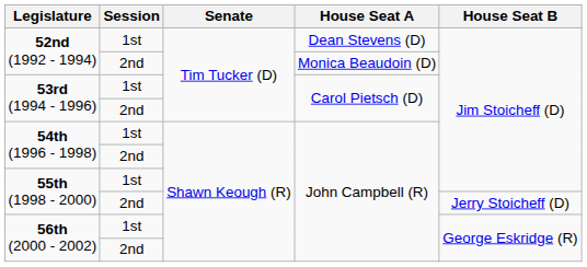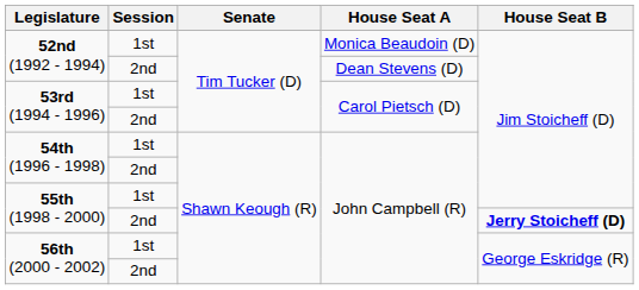 <table class=wikitable style="text-align:center">
 <tr>
 <th>Legislature</th>
 <th>Session</th>
 <th>Senate</th>
 <th>House Seat A</th>
 <th>House Seat B</th>
 </tr>
 <tr>
 <td rowspan="2"><strong>52nd</strong> <br> (1992 - 1994)</td>
 <td>1st</td>
 <td rowspan="4" ><a href='#'>Tim Tucker</a> (D)</td>
-<td><a href='#'>Dean Stevens</a> (D)</td>
+<td><a href='#'>Monica Beaudoin</a> (D)</td>
 <td rowspan="7" ><a href='#'>Jim Stoicheff</a> (D)</td>
 </tr>
 <tr>
 <td>2nd</td>
-<td><a href='#'>Monica Beaudoin</a> (D)</td>
+<td><a href='#'>Dean Stevens</a> (D)</td>
 </tr>
 <tr>
 <td rowspan="2"><strong>53rd</strong> <br> (1994 - 1996)</td>
 <td>1st</td>
 <td rowspan="2" ><a href='#'>Carol Pietsch</a> (D)</td>
 </tr>
 <tr>
 <td>2nd</td>
 </tr>
 <tr>
 <td rowspan="2"><strong>54th</strong> <br> (1996 - 1998)</td>
 <td>1st</td>
 <td rowspan="6" ><a href='#'>Shawn Keough</a> (R)</td>
 <td rowspan="6" >John Campbell (R)</td>
 </tr>
 <tr>
 <td>2nd</td>
 </tr>
 <tr>
 <td rowspan="2"><strong>55th</strong> <br> (1998 - 2000)</td>
 <td>1st</td>
 </tr>
 <tr>
 <td>2nd</td>
-<td><a href='#'>Jerry Stoicheff</a> (D)</td>
+<td><strong><a href='#'>Jerry Stoicheff</a> (D)</strong></td>
 </tr>
 <tr>
 <td rowspan="2"><strong>56th</strong> <br> (2000 - 2002)</td>
 <td>1st</td>
 <td rowspan="2" ><a href='#'>George Eskridge</a> (R)</td>
 </tr>
 <tr>
 <td>2nd</td>
 </tr>
 </table>
